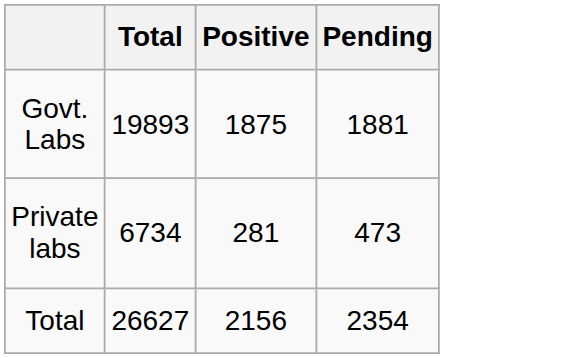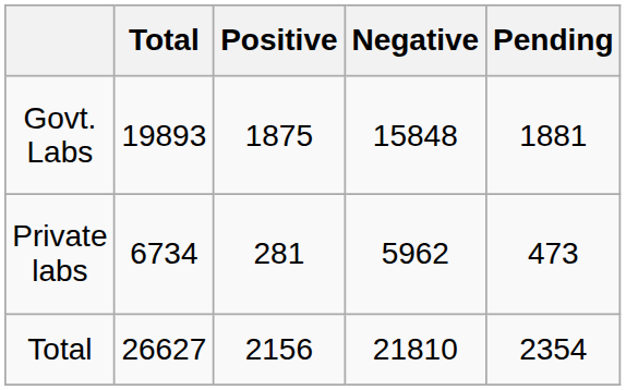 <table class="wikitable" style="text-align: center; width: 200px; height: 200px;">
 <tr>
 <th></th>
 <th>Total</th>
 <th>Positive</th>
+<th>Negative</th>
 <th>Pending</th>
 </tr>
 <tr>
 <td>Govt. Labs</td>
 <td>19893</td>
 <td>1875</td>
+<td>15848</td>
 <td>1881</td>
 </tr>
 <tr>
 <td>Private labs</td>
 <td>6734</td>
 <td>281</td>
+<td>5962</td>
 <td>473</td>
 </tr>
 <tr>
 <td>Total</td>
 <td>26627</td>
 <td>2156</td>
+<td>21810</td>
 <td>2354</td>
 </tr>
 </table>
